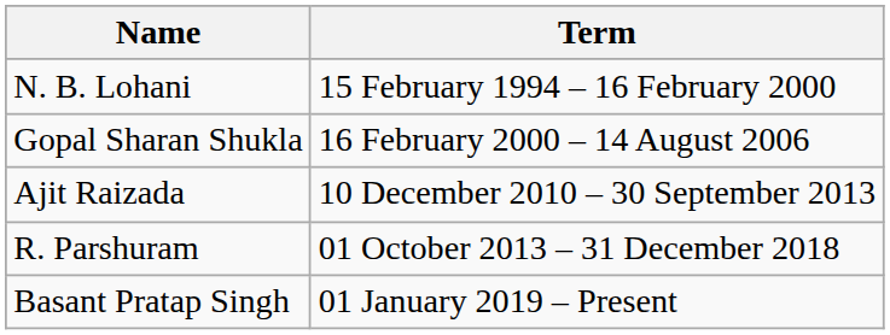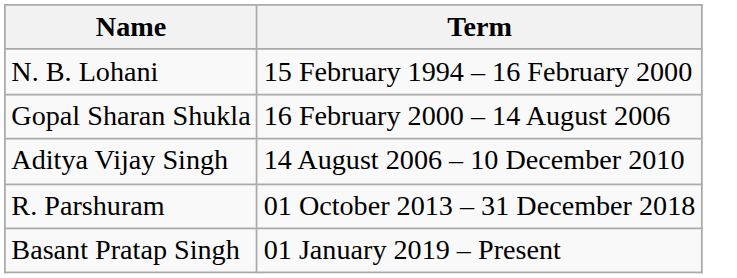 <table class="wikitable">
 <tr>
 <th>Name</th>
 <th>Term</th>
 </tr>
 <tr>
 <td>N. B. Lohani</td>
 <td>15 February 1994 – 16 February 2000</td>
 </tr>
 <tr>
 <td>Gopal Sharan Shukla</td>
 <td>16 February 2000 – 14 August 2006</td>
 </tr>
 <tr>
-<td>Ajit Raizada</td>
-<td>10 December 2010 – 30 September 2013</td>
+<td>Aditya Vijay Singh</td>
+<td>14 August 2006 – 10 December 2010</td>
 </tr>
 <tr>
 <td>R. Parshuram</td>
 <td>01 October 2013 – 31 December 2018</td>
 </tr>
 <tr>
 <td>Basant Pratap Singh</td>
 <td>01 January 2019 – Present</td>
 </tr>
 </table>
